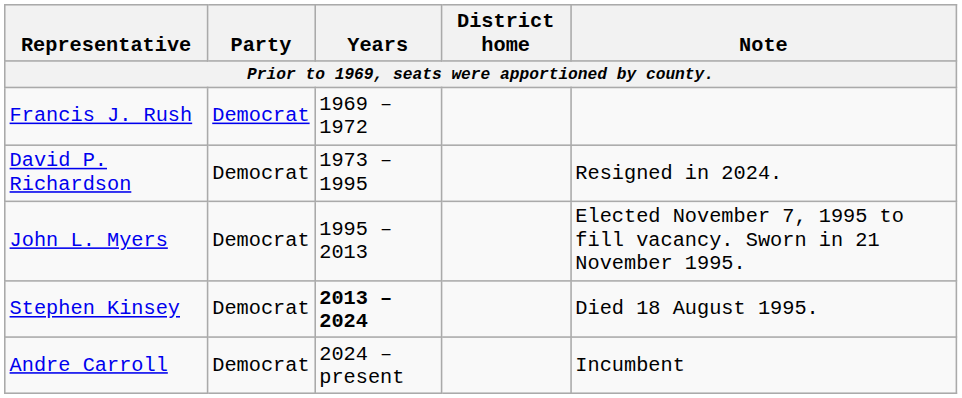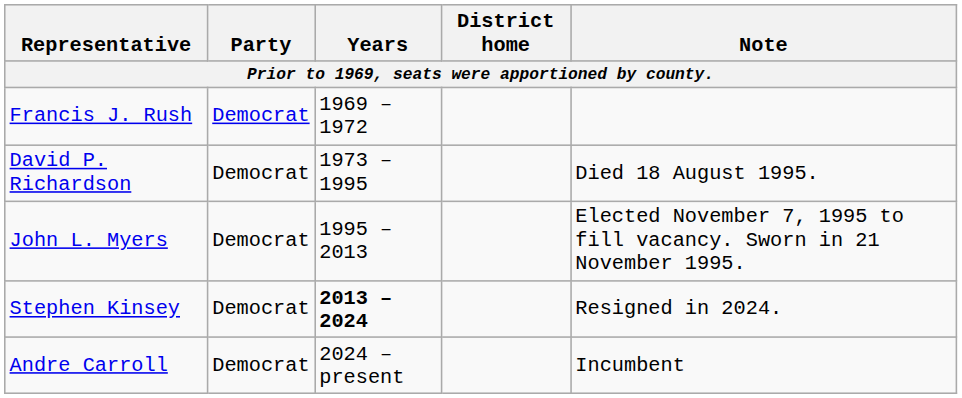 <table class=wikitable>
 <tr valign=bottom>
 <th>Representative</th>
 <th>Party</th>
 <th>Years</th>
 <th>District home</th>
 <th>Note</th>
 </tr>
 <tr>
 <th colspan=5 style="font-size: 80%;"><em>Prior to 1969, seats were apportioned by county.</em></th>
 </tr>
 <tr>
 <td><a href='#'>Francis J. Rush</a></td>
 <td><a href='#'>Democrat</a></td>
 <td>1969 – 1972</td>
 <td></td>
 <td></td>
 </tr>
 <tr>
 <td><a href='#'>David P. Richardson</a></td>
 <td>Democrat</td>
 <td>1973 – 1995</td>
 <td></td>
-<td>Resigned in 2024.</td>
+<td>Died 18 August 1995.</td>
 </tr>
 <tr>
 <td><a href='#'>John L. Myers</a></td>
 <td>Democrat</td>
 <td>1995 – 2013</td>
 <td></td>
 <td>Elected November 7, 1995 to fill vacancy. Sworn in 21 November 1995.</td>
 </tr>
 <tr>
 <td><a href='#'>Stephen Kinsey</a></td>
 <td>Democrat</td>
 <td><strong>2013 – 2024</strong></td>
 <td></td>
-<td>Died 18 August 1995.</td>
+<td>Resigned in 2024.</td>
 </tr>
 <tr>
 <td><a href='#'>Andre Carroll</a></td>
 <td>Democrat</td>
 <td>2024 – present</td>
 <td></td>
 <td>Incumbent</td>
 </tr>
 </table>
